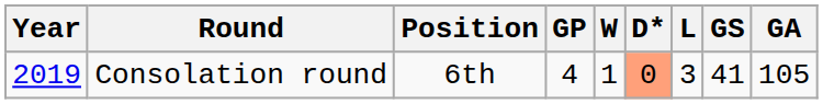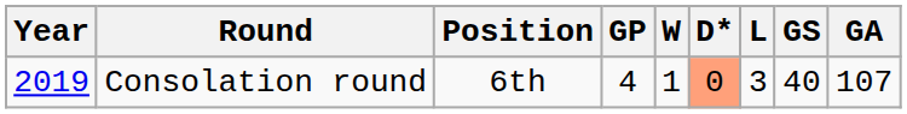 <table class="wikitable" style="text-align: center;">
 <tr>
 <th>Year</th>
 <th>Round</th>
 <th>Position</th>
 <th>GP</th>
 <th>W</th>
 <th>D*</th>
 <th>L</th>
 <th>GS</th>
 <th>GA</th>
 </tr>
 <tr>
 <td> <a href='#'>2019</a></td>
 <td>Consolation round</td>
 <td>6th</td>
 <td>4</td>
 <td>1</td>
 <td style="background: lightsalmon;">0</td>
 <td>3</td>
-<td>41</td>
-<td>105</td>
+<td>40</td>
+<td>107</td>
 </tr>
 </table>
